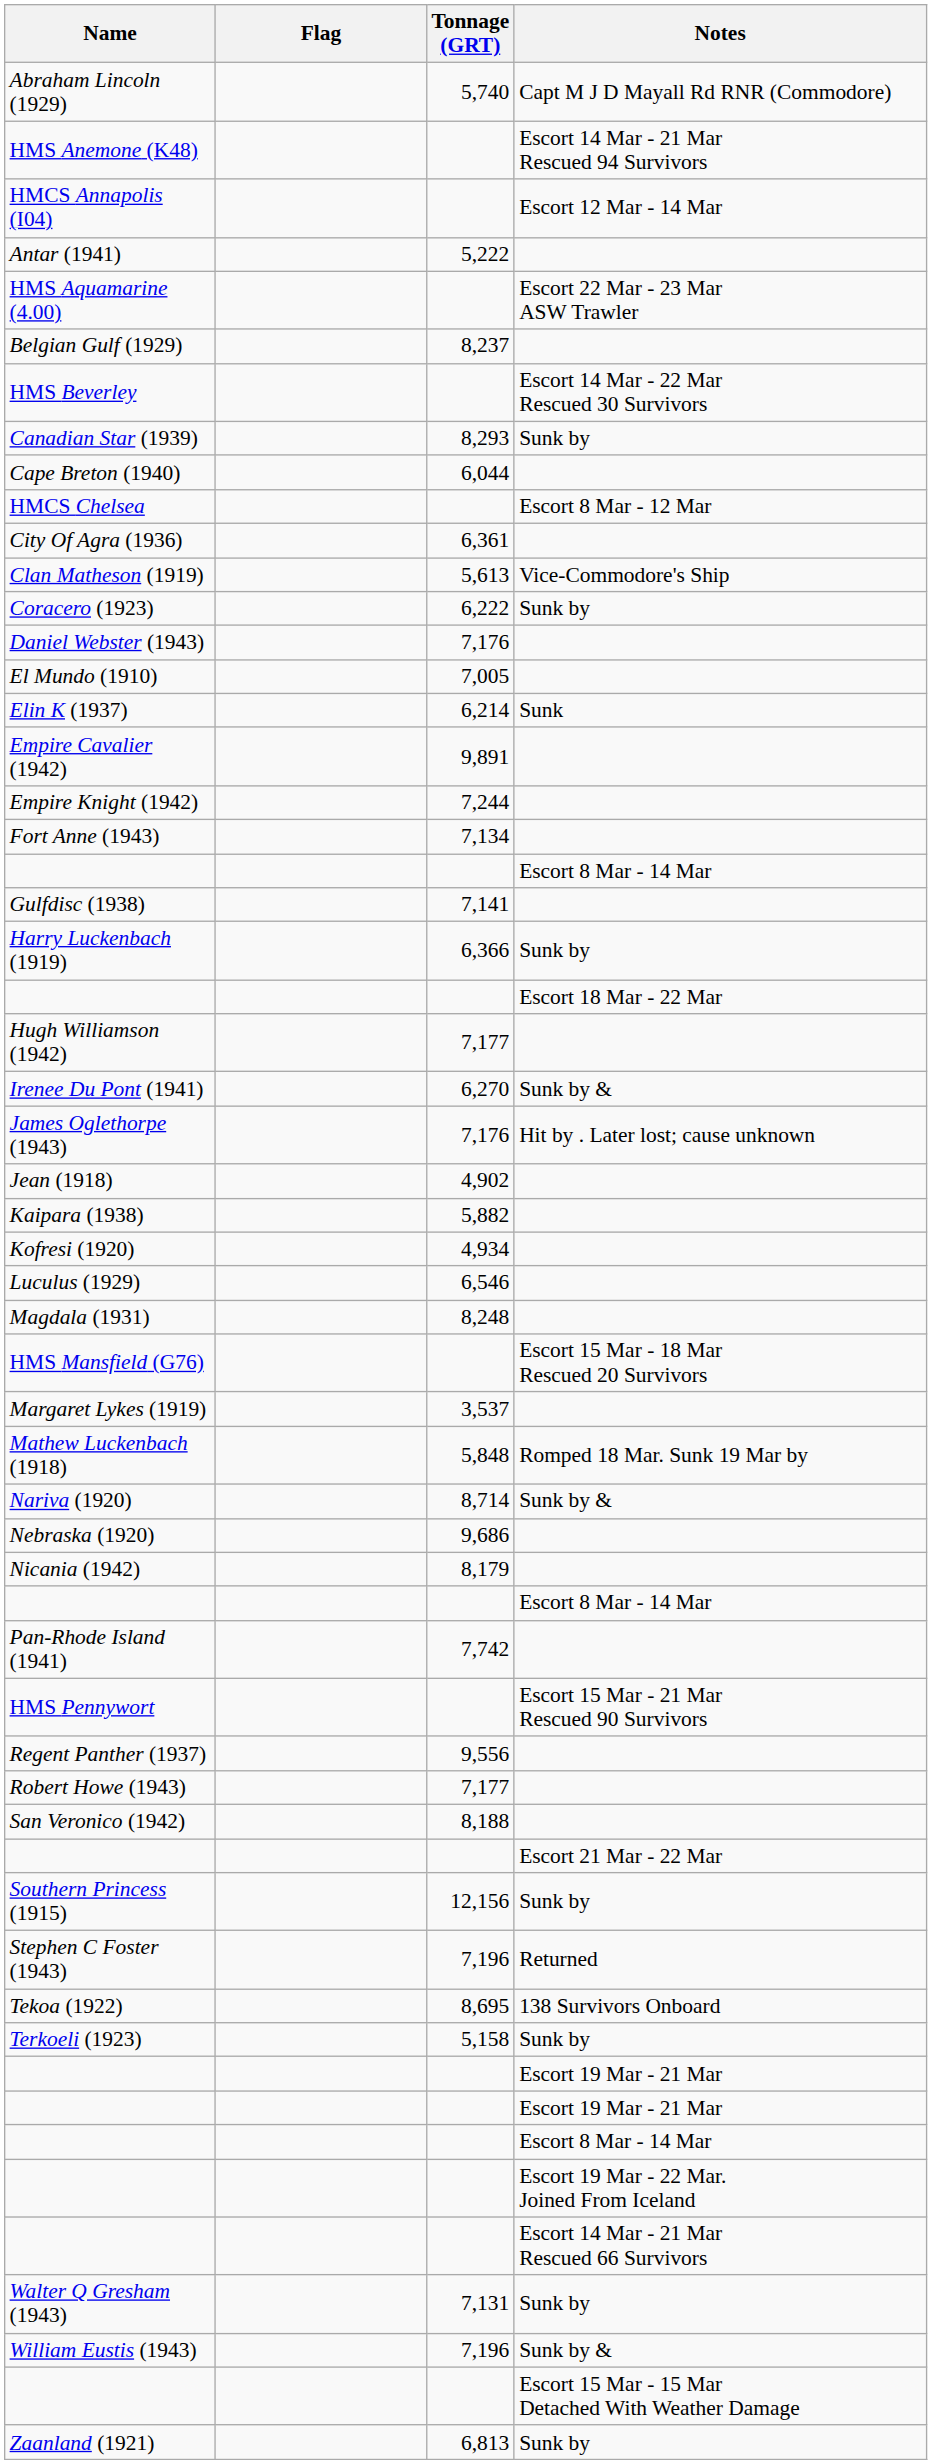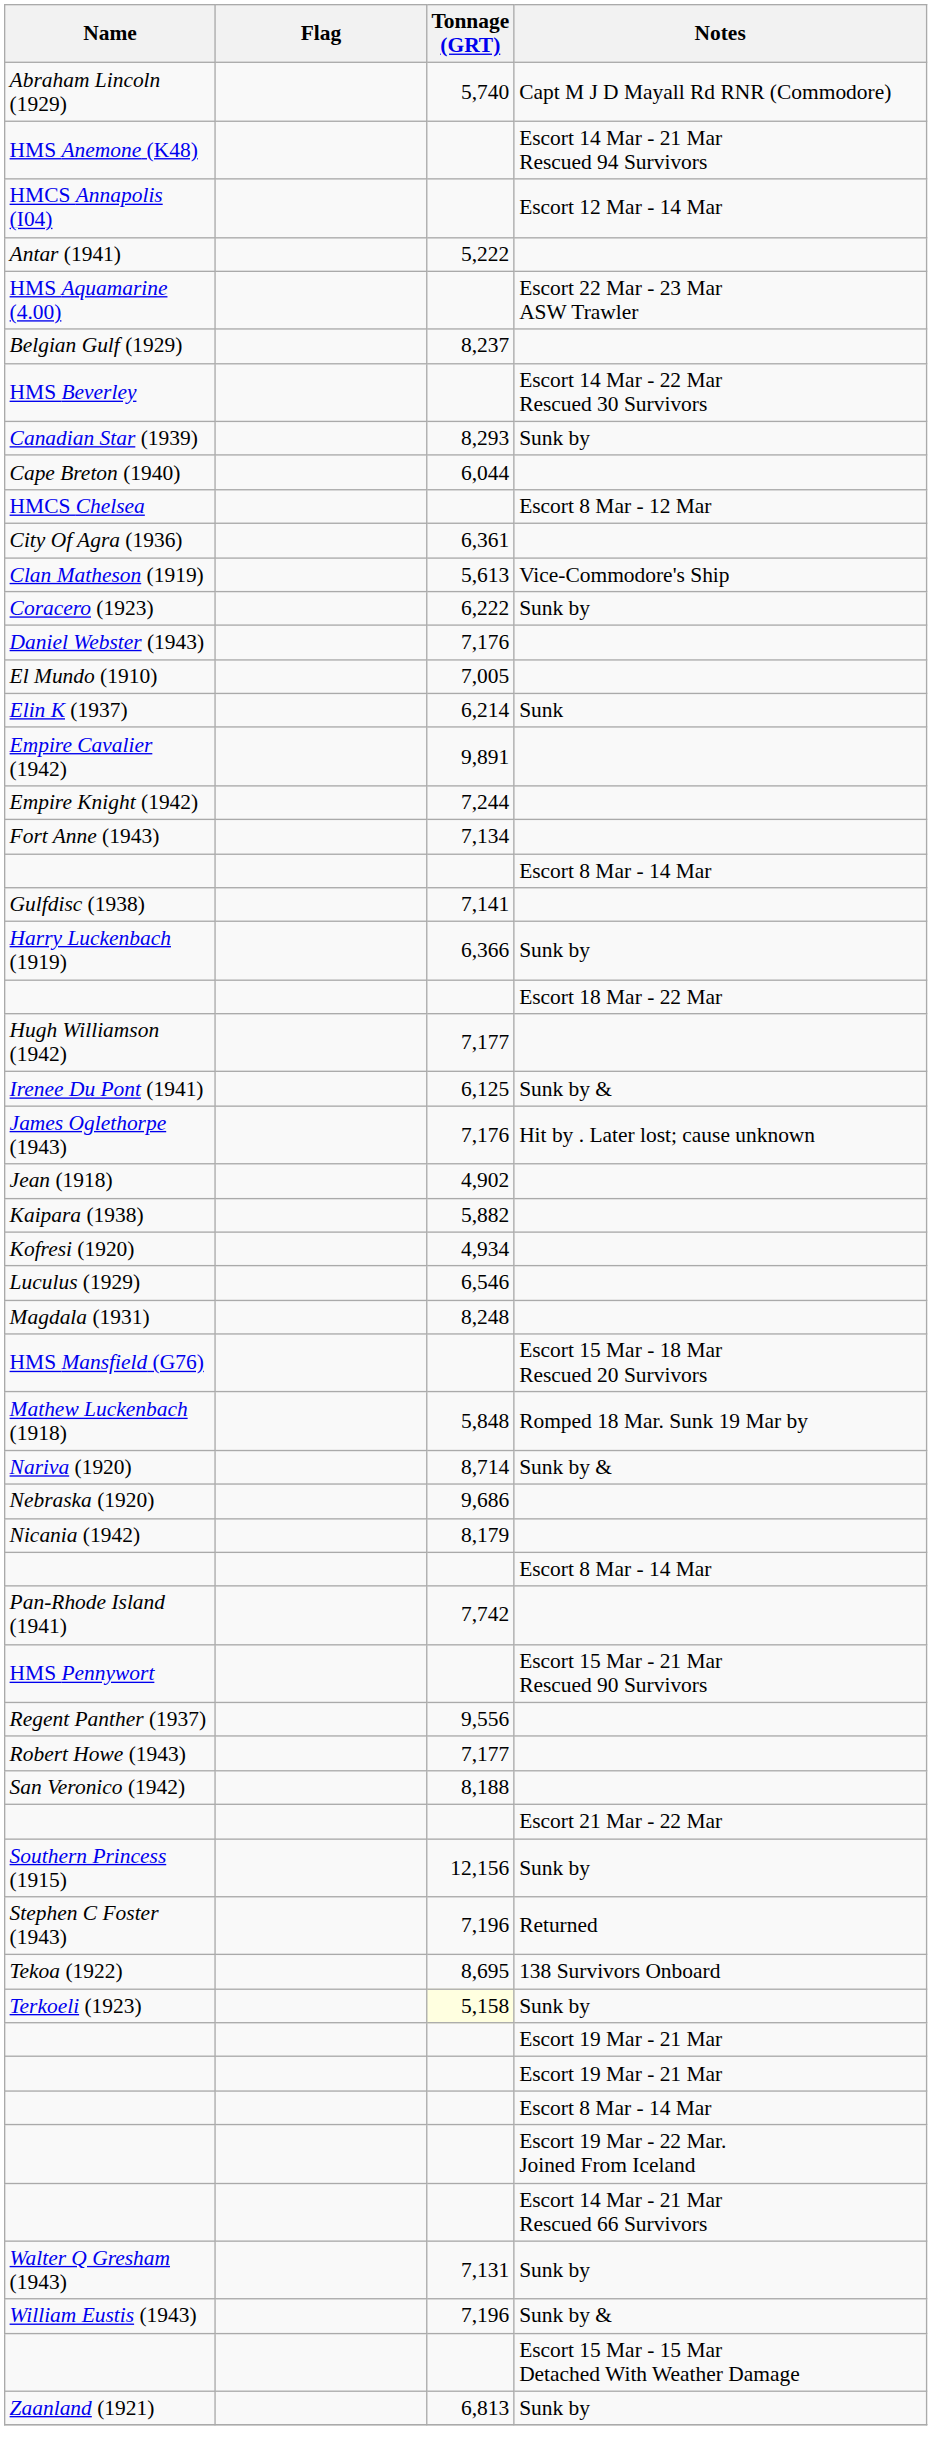 <table class="wikitable sortable">
 <tr>
 <th scope="col" width="150px">Name</th>
 <th scope="col" width="150px">Flag</th>
 <th scope="col" width="30px">Tonnage <a href='#'>(GRT)</a></th>
 <th scope="col" width="300px">Notes</th>
 </tr>
 <tr>
 <td align="left"><em>Abraham Lincoln</em> (1929)</td>
 <td align="left"></td>
 <td align="right">5,740</td>
 <td align="left">Capt M J D Mayall Rd RNR (Commodore)</td>
 </tr>
 <tr>
 <td align="left"><a href='#'>HMS <em>Anemone</em> (K48)</a></td>
 <td align="left"></td>
 <td align="right"></td>
 <td align="left">Escort 14 Mar - 21 Mar<br>Rescued 94 Survivors</td>
 </tr>
 <tr>
 <td align="left"><a href='#'>HMCS <em>Annapolis</em> (I04)</a></td>
 <td align="left"></td>
 <td align="right"></td>
 <td align="left">Escort 12 Mar - 14 Mar</td>
 </tr>
 <tr>
 <td align="left"><em>Antar</em> (1941)</td>
 <td align="left"></td>
 <td align="right">5,222</td>
 <td align="left"></td>
 </tr>
 <tr>
 <td align="left"><a href='#'>HMS <em>Aquamarine</em> (4.00)</a></td>
 <td align="left"></td>
 <td align="right"></td>
 <td align="left">Escort 22 Mar - 23 Mar<br>ASW Trawler</td>
 </tr>
 <tr>
 <td align="left"><em>Belgian Gulf</em> (1929)</td>
 <td align="left"></td>
 <td align="right">8,237</td>
 <td align="left"></td>
 </tr>
 <tr>
 <td align="left"><a href='#'>HMS <em>Beverley</em></a></td>
 <td align="left"></td>
 <td align="right"></td>
 <td align="left">Escort 14 Mar - 22 Mar<br>Rescued 30 Survivors</td>
 </tr>
 <tr>
 <td align="left"><em><a href='#'>Canadian Star</a></em> (1939)</td>
 <td align="left"></td>
 <td align="right">8,293</td>
 <td align="left">Sunk by </td>
 </tr>
 <tr>
 <td align="left"><em>Cape Breton</em> (1940)</td>
 <td align="left"></td>
 <td align="right">6,044</td>
 <td align="left"></td>
 </tr>
 <tr>
 <td align="left"><a href='#'>HMCS <em>Chelsea</em></a></td>
 <td align="left"></td>
 <td align="right"></td>
 <td align="left">Escort 8 Mar - 12 Mar</td>
 </tr>
 <tr>
 <td align="left"><em>City Of Agra</em> (1936)</td>
 <td align="left"></td>
 <td align="right">6,361</td>
 <td align="left"></td>
 </tr>
 <tr>
 <td align="left"><em><a href='#'>Clan Matheson</a></em> (1919)</td>
 <td align="left"></td>
 <td align="right">5,613</td>
 <td align="left">Vice-Commodore's Ship</td>
 </tr>
 <tr>
 <td align="left"><em><a href='#'>Coracero</a></em> (1923)</td>
 <td align="left"></td>
 <td align="right">6,222</td>
 <td align="left">Sunk by </td>
 </tr>
 <tr>
 <td align="left"><em><a href='#'>Daniel Webster</a></em> (1943)</td>
 <td align="left"></td>
 <td align="right">7,176</td>
 <td align="left"></td>
 </tr>
 <tr>
 <td align="left"><em>El Mundo</em> (1910)</td>
 <td align="left"></td>
 <td align="right">7,005</td>
 <td align="left"></td>
 </tr>
 <tr>
 <td align="left"><em><a href='#'>Elin K</a></em> (1937)</td>
 <td align="left"></td>
 <td align="right">6,214</td>
 <td align="left">Sunk</td>
 </tr>
 <tr>
 <td align="left"><em><a href='#'>Empire Cavalier</a></em> (1942)</td>
 <td align="left"></td>
 <td align="right">9,891</td>
 <td align="left"></td>
 </tr>
 <tr>
 <td align="left"><em>Empire Knight</em> (1942)</td>
 <td align="left"></td>
 <td align="right">7,244</td>
 <td align="left"></td>
 </tr>
 <tr>
 <td align="left"><em>Fort Anne</em> (1943)</td>
 <td align="left"></td>
 <td align="right">7,134</td>
 <td align="left"></td>
 </tr>
 <tr>
 <td align="left"></td>
 <td align="left"></td>
 <td align="right"></td>
 <td align="left">Escort 8 Mar - 14 Mar</td>
 </tr>
 <tr>
 <td align="left"><em>Gulfdisc</em> (1938)</td>
 <td align="left"></td>
 <td align="right">7,141</td>
 <td align="left"></td>
 </tr>
 <tr>
 <td align="left"><em><a href='#'>Harry Luckenbach</a></em> (1919)</td>
 <td align="left"></td>
 <td align="right">6,366</td>
 <td align="left">Sunk by </td>
 </tr>
 <tr>
 <td align="left"></td>
 <td align="left"></td>
 <td align="right"></td>
 <td align="left">Escort 18 Mar - 22 Mar</td>
 </tr>
 <tr>
 <td align="left"><em>Hugh Williamson</em> (1942)</td>
 <td align="left"></td>
 <td align="right">7,177</td>
 <td align="left"></td>
 </tr>
 <tr>
 <td align="left"><em><a href='#'>Irenee Du Pont</a></em> (1941)</td>
 <td align="left"></td>
-<td align="right">6,270</td>
+<td align="right">6,125</td>
 <td align="left">Sunk by  &</td>
 </tr>
 <tr>
 <td align="left"><em><a href='#'>James Oglethorpe</a></em> (1943)</td>
 <td align="left"></td>
 <td align="right">7,176</td>
 <td align="left">Hit by . Later lost; cause unknown</td>
 </tr>
 <tr>
 <td align="left"><em>Jean</em> (1918)</td>
 <td align="left"></td>
 <td align="right">4,902</td>
 <td align="left"></td>
 </tr>
 <tr>
 <td align="left"><em>Kaipara</em> (1938)</td>
 <td align="left"></td>
 <td align="right">5,882</td>
 <td align="left"></td>
 </tr>
 <tr>
 <td align="left"><em>Kofresi</em> (1920)</td>
 <td align="left"></td>
 <td align="right">4,934</td>
 <td align="left"></td>
 </tr>
 <tr>
 <td align="left"><em>Luculus</em> (1929)</td>
 <td align="left"></td>
 <td align="right">6,546</td>
 <td align="left"></td>
 </tr>
 <tr>
 <td align="left"><em>Magdala</em> (1931)</td>
 <td align="left"></td>
 <td align="right">8,248</td>
 <td align="left"></td>
 </tr>
 <tr>
 <td align="left"><a href='#'>HMS <em>Mansfield</em> (G76)</a></td>
 <td align="left"></td>
 <td align="right"></td>
 <td align="left">Escort 15 Mar - 18 Mar<br>Rescued 20 Survivors</td>
-</tr>
-<tr>
-<td align="left"><em>Margaret Lykes</em> (1919)</td>
-<td align="left"></td>
-<td align="right">3,537</td>
-<td align="left"></td>
 </tr>
 <tr>
 <td align="left"><em><a href='#'>Mathew Luckenbach</a></em> (1918)</td>
 <td align="left"></td>
 <td align="right">5,848</td>
 <td align="left">Romped 18 Mar. Sunk 19 Mar by </td>
 </tr>
 <tr>
 <td align="left"><em><a href='#'>Nariva</a></em> (1920)</td>
 <td align="left"></td>
 <td align="right">8,714</td>
 <td align="left">Sunk by  & </td>
 </tr>
 <tr>
 <td align="left"><em>Nebraska</em> (1920)</td>
 <td align="left"></td>
 <td align="right">9,686</td>
 <td align="left"></td>
 </tr>
 <tr>
 <td align="left"><em>Nicania</em> (1942)</td>
 <td align="left"></td>
 <td align="right">8,179</td>
 <td align="left"></td>
 </tr>
 <tr>
 <td align="left"></td>
 <td align="left"></td>
 <td align="right"></td>
 <td align="left">Escort 8 Mar - 14 Mar</td>
 </tr>
 <tr>
 <td align="left"><em>Pan-Rhode Island</em> (1941)</td>
 <td align="left"></td>
 <td align="right">7,742</td>
 <td align="left"></td>
 </tr>
 <tr>
 <td align="left"><a href='#'>HMS <em>Pennywort</em></a></td>
 <td align="left"></td>
 <td align="right"></td>
 <td align="left">Escort 15 Mar - 21 Mar<br>Rescued 90 Survivors</td>
 </tr>
 <tr>
 <td align="left"><em>Regent Panther</em> (1937)</td>
 <td align="left"></td>
 <td align="right">9,556</td>
 <td align="left"></td>
 </tr>
 <tr>
 <td align="left"><em>Robert Howe</em> (1943)</td>
 <td align="left"></td>
 <td align="right">7,177</td>
 <td align="left"></td>
 </tr>
 <tr>
 <td align="left"><em>San Veronico</em> (1942)</td>
 <td align="left"></td>
 <td align="right">8,188</td>
 <td align="left"></td>
 </tr>
 <tr>
 <td align="left"></td>
 <td align="left"></td>
 <td align="right"></td>
 <td align="left">Escort 21 Mar - 22 Mar</td>
 </tr>
 <tr>
 <td align="left"><em><a href='#'>Southern Princess</a></em> (1915)</td>
 <td align="left"></td>
 <td align="right">12,156</td>
 <td align="left">Sunk by </td>
 </tr>
 <tr>
 <td align="left"><em>Stephen C Foster</em> (1943)</td>
 <td align="left"></td>
 <td align="right">7,196</td>
 <td align="left">Returned</td>
 </tr>
 <tr>
 <td align="left"><em>Tekoa</em> (1922)</td>
 <td align="left"></td>
 <td align="right">8,695</td>
 <td align="left">138 Survivors Onboard</td>
 </tr>
 <tr>
 <td align="left"><em><a href='#'>Terkoeli</a></em> (1923)</td>
 <td align="left"></td>
-<td align="right">5,158</td>
+<td align="right" style="background: lightyellow;">5,158</td>
 <td align="left">Sunk by </td>
 </tr>
 <tr>
 <td align="left"></td>
 <td align="left"></td>
 <td align="right"></td>
 <td align="left">Escort 19 Mar - 21 Mar</td>
 </tr>
 <tr>
 <td align="left"></td>
 <td align="left"></td>
 <td align="right"></td>
 <td align="left">Escort 19 Mar - 21 Mar</td>
 </tr>
 <tr>
 <td align="left"></td>
 <td align="left"></td>
 <td align="right"></td>
 <td align="left">Escort 8 Mar - 14 Mar</td>
 </tr>
 <tr>
 <td align="left"></td>
 <td align="left"></td>
 <td align="right"></td>
 <td align="left">Escort 19 Mar - 22 Mar.<br>Joined From Iceland</td>
 </tr>
 <tr>
 <td align="left"></td>
 <td align="left"></td>
 <td align="right"></td>
 <td align="left">Escort 14 Mar - 21 Mar<br>Rescued 66 Survivors</td>
 </tr>
 <tr>
 <td align="left"><em><a href='#'>Walter Q Gresham</a></em> (1943)</td>
 <td align="left"></td>
 <td align="right">7,131</td>
 <td align="left">Sunk by </td>
 </tr>
 <tr>
 <td align="left"><em><a href='#'>William Eustis</a></em> (1943)</td>
 <td align="left"></td>
 <td align="right">7,196</td>
 <td align="left">Sunk by  & </td>
 </tr>
 <tr>
 <td align="left"></td>
 <td align="left"></td>
 <td align="right"></td>
 <td align="left">Escort 15 Mar - 15 Mar<br>Detached With Weather Damage</td>
 </tr>
 <tr>
 <td align="left"><em><a href='#'>Zaanland</a></em> (1921)</td>
 <td align="left"></td>
 <td align="right">6,813</td>
 <td align="left">Sunk by </td>
 </tr>
 <tr>
 </tr>
 </table>
